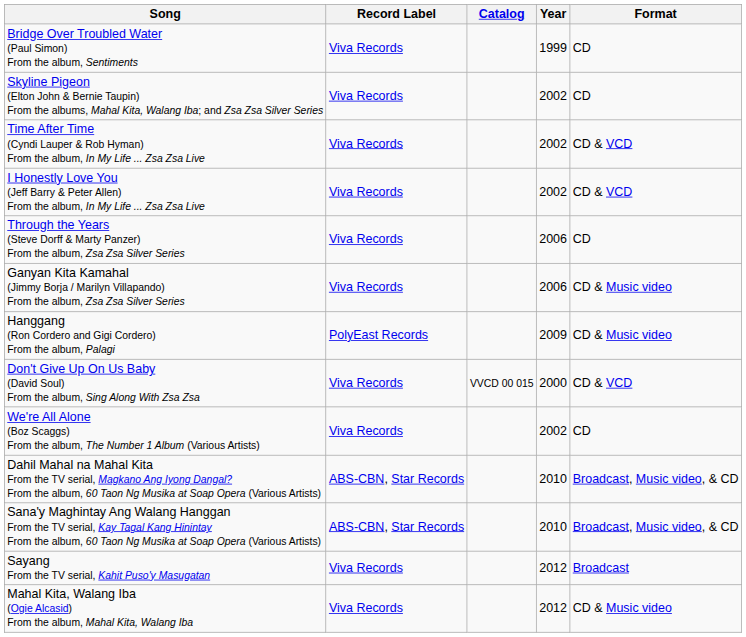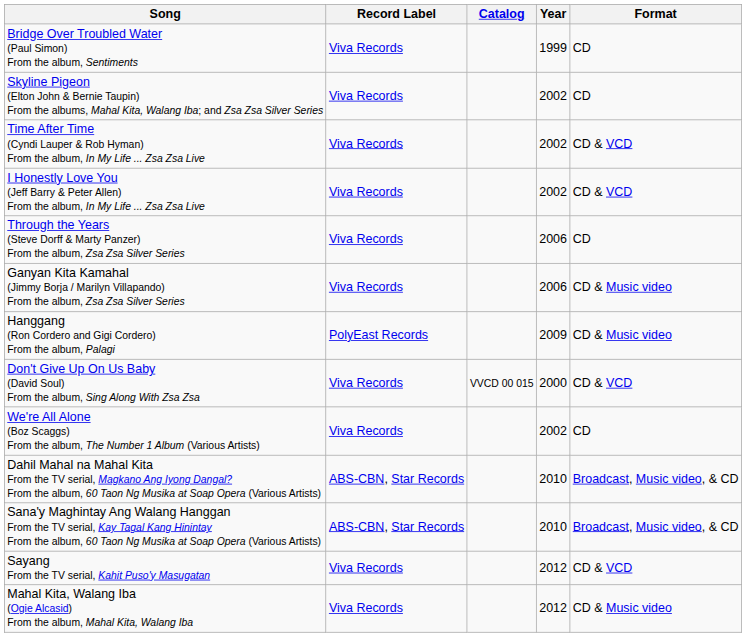 <table class="wikitable sortable mw-collapsible ">
 <tr>
 <th>Song</th>
 <th>Record Label</th>
 <th><a href='#'>Catalog</a></th>
 <th>Year</th>
 <th>Format</th>
 </tr>
 <tr>
 <td><a href='#'>Bridge Over Troubled Water</a><br><small>(Paul Simon)</small><br><small>From the album, <em>Sentiments</em></small></td>
 <td><a href='#'>Viva Records</a></td>
 <td><small> </small></td>
 <td>1999</td>
 <td>CD</td>
 </tr>
 <tr>
 <td><a href='#'>Skyline Pigeon</a><br><small>(Elton John & Bernie Taupin)</small><br><small>From the albums, <em>Mahal Kita, Walang Iba</em>; and <em>Zsa Zsa Silver Series</em></small></td>
 <td><a href='#'>Viva Records</a></td>
 <td><small> </small></td>
 <td>2002</td>
 <td>CD</td>
 </tr>
 <tr>
 <td><a href='#'>Time After Time</a><br><small>(Cyndi Lauper & Rob Hyman)</small><br><small>From the album, <em>In My Life ... Zsa Zsa Live</em></small></td>
 <td><a href='#'>Viva Records</a></td>
 <td><small> </small></td>
 <td>2002</td>
 <td>CD & <a href='#'>VCD</a></td>
 </tr>
 <tr>
 <td><a href='#'>I Honestly Love You</a><br><small>(Jeff Barry & Peter Allen)</small><br><small>From the album, <em>In My Life ... Zsa Zsa Live</em></small></td>
 <td><a href='#'>Viva Records</a></td>
 <td><small> </small></td>
 <td>2002</td>
 <td>CD & <a href='#'>VCD</a></td>
 </tr>
 <tr>
 <td><a href='#'>Through the Years</a><br><small>(Steve Dorff & Marty Panzer)</small><br><small>From the album, <em>Zsa Zsa Silver Series</em></small></td>
 <td><a href='#'>Viva Records</a></td>
 <td><small> </small></td>
 <td>2006</td>
 <td>CD</td>
 </tr>
 <tr>
 <td>Ganyan Kita Kamahal<br><small>(Jimmy Borja / Marilyn Villapando)</small><br><small>From the album, <em>Zsa Zsa Silver Series</em></small></td>
 <td><a href='#'>Viva Records</a></td>
 <td><small> </small></td>
 <td>2006</td>
 <td>CD & <a href='#'>Music video</a></td>
 </tr>
 <tr>
 <td>Hanggang<br><small>(Ron Cordero and Gigi Cordero)</small><br><small>From the album, <em>Palagi</em></small></td>
 <td><a href='#'>PolyEast Records</a></td>
 <td><small> </small></td>
 <td>2009</td>
 <td>CD & <a href='#'>Music video</a></td>
 </tr>
 <tr>
 <td><a href='#'>Don't Give Up On Us Baby</a><br><small>(David Soul)</small><br><small>From the album, <em>Sing Along With Zsa Zsa</em></small></td>
 <td><a href='#'>Viva Records</a></td>
 <td><small>VVCD 00 015</small></td>
 <td>2000</td>
 <td>CD & <a href='#'>VCD</a></td>
 </tr>
 <tr>
 <td><a href='#'>We're All Alone</a><br><small>(Boz Scaggs)</small><br><small>From the album, <em>The Number 1 Album</em> (Various Artists)</small></td>
 <td><a href='#'>Viva Records</a></td>
 <td><small> </small></td>
 <td>2002</td>
 <td>CD</td>
 </tr>
 <tr>
 <td>Dahil Mahal na Mahal Kita<br><small>From the TV serial, <em><a href='#'>Magkano Ang Iyong Dangal?</a></em></small><br><small>From the album, <em>60 Taon Ng Musika at Soap Opera</em> (Various Artists)</small></td>
 <td><a href='#'>ABS-CBN</a>, <a href='#'>Star Records</a></td>
 <td></td>
 <td>2010</td>
 <td><a href='#'>Broadcast</a>, <a href='#'>Music video</a>, & CD</td>
 </tr>
 <tr>
 <td>Sana'y Maghintay Ang Walang Hanggan<br><small>From the TV serial, <em><a href='#'>Kay Tagal Kang Hinintay</a></em></small><br><small>From the album, <em>60 Taon Ng Musika at Soap Opera</em> (Various Artists)</small></td>
 <td><a href='#'>ABS-CBN</a>, <a href='#'>Star Records</a></td>
 <td></td>
 <td>2010</td>
 <td><a href='#'>Broadcast</a>, <a href='#'>Music video</a>, & CD</td>
 </tr>
 <tr>
 <td>Sayang<br><small>From the TV serial, <em><a href='#'>Kahit Puso'y Masugatan</a></em></small></td>
 <td><a href='#'>Viva Records</a></td>
 <td><small> </small></td>
 <td>2012</td>
-<td><a href='#'>Broadcast</a></td>
+<td>CD & <a href='#'>VCD</a></td>
 </tr>
 <tr>
 <td>Mahal Kita, Walang Iba<br><small>(<a href='#'>Ogie Alcasid</a>)</small><br><small>From the album, <em>Mahal Kita, Walang Iba</em></small></td>
 <td><a href='#'>Viva Records</a></td>
 <td><small> </small></td>
 <td>2012</td>
 <td>CD & <a href='#'>Music video</a></td>
 </tr>
 </table>
